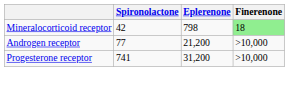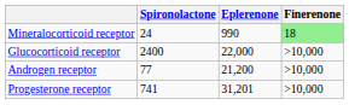 <table class="wikitable">
 <tr>
 <th></th>
 <th><a href='#'>Spironolactone</a></th>
 <th><a href='#'>Eplerenone</a></th>
 <th>Finerenone</th>
 </tr>
 <tr>
 <td><a href='#'>Mineralocorticoid receptor</a></td>
-<td>42</td>
-<td>798</td>
+<td>24</td>
+<td>990</td>
 <td style="background: lightgreen;">18</td>
+</tr>
+<tr>
+<td><a href='#'>Glucocorticoid receptor</a></td>
+<td>2400</td>
+<td>22,000</td>
+<td>>10,000</td>
 </tr>
 <tr>
 <td><a href='#'>Androgen receptor</a></td>
 <td>77</td>
 <td>21,200</td>
 <td>>10,000</td>
 </tr>
 <tr>
 <td><a href='#'>Progesterone receptor</a></td>
 <td>741</td>
-<td>31,200</td>
+<td>31,201</td>
 <td>>10,000</td>
 </tr>
 </table>
